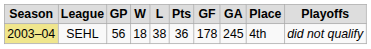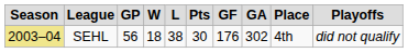 <table class="wikitable">
 <tr style="font-weight:bold; background-color:#dddddd;" align="center" |>
 <td>Season</td>
 <td>League</td>
 <td>GP</td>
 <td>W</td>
 <td>L</td>
 <td>Pts</td>
 <td>GF</td>
 <td>GA</td>
 <td>Place</td>
 <td>Playoffs</td>
 </tr>
 <tr align="center">
 <td style="background: khaki;">2003–04</td>
 <td>SEHL</td>
 <td>56</td>
 <td>18</td>
 <td>38</td>
-<td>36</td>
-<td>178</td>
-<td>245</td>
+<td>30</td>
+<td>176</td>
+<td>302</td>
 <td align="left">4th</td>
 <td><em>did not qualify</em></td>
 </tr>
 </table>
